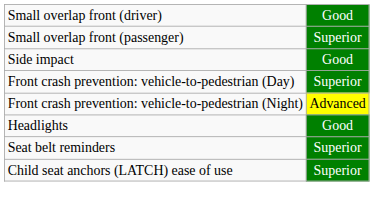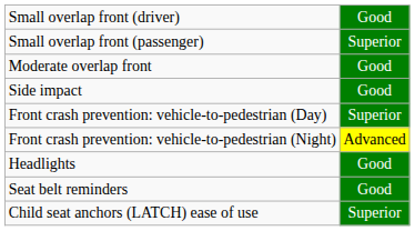 <table class="wikitable">
 <tr>
 <td>Small overlap front (driver)</td>
 <td colspan="1" style="text-align:center;color:white;background:green">Good</td>
 </tr>
 <tr>
 <td>Small overlap front (passenger)</td>
 <td colspan="1" style="text-align:center;color:white;background:green">Superior</td>
+</tr>
+<tr>
+<td>Moderate overlap front</td>
+<td colspan="1" style="text-align:center;color:white;background:green">Good</td>
 </tr>
 <tr>
 <td>Side impact</td>
 <td colspan="1" style="text-align:center;color:white;background:green">Good</td>
 </tr>
 <tr>
 <td>Front crash prevention: vehicle-to-pedestrian (Day)</td>
 <td colspan="1" style="text-align:center;color:white;background:green">Superior</td>
 </tr>
 <tr>
 <td>Front crash prevention: vehicle-to-pedestrian (Night)</td>
 <td colspan="1" style="text-align:center;color:black;background:yellow">Advanced</td>
 </tr>
 <tr>
 <td>Headlights</td>
 <td colspan="1" style="text-align:center;color:white;background:green">Good</td>
 </tr>
 <tr>
 <td>Seat belt reminders</td>
-<td colspan="1" style="text-align:center;color:white;background:green">Superior</td>
+<td colspan="1" style="text-align:center;color:white;background:green">Good</td>
 </tr>
 <tr>
 <td>Child seat anchors (LATCH) ease of use</td>
 <td colspan="1" style="text-align:center;color:white;background:green">Superior</td>
 </tr>
 </table>
